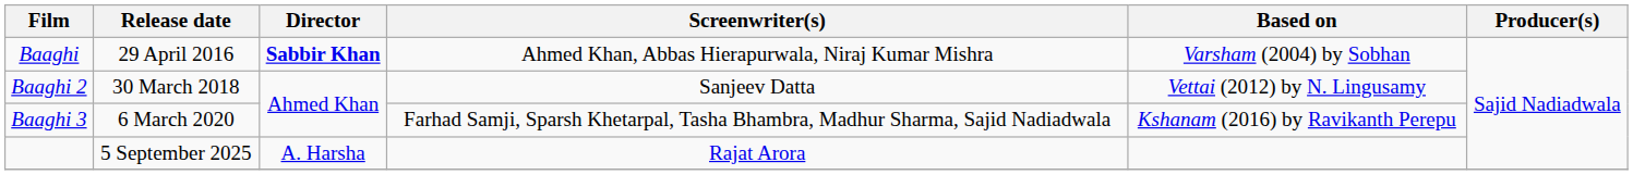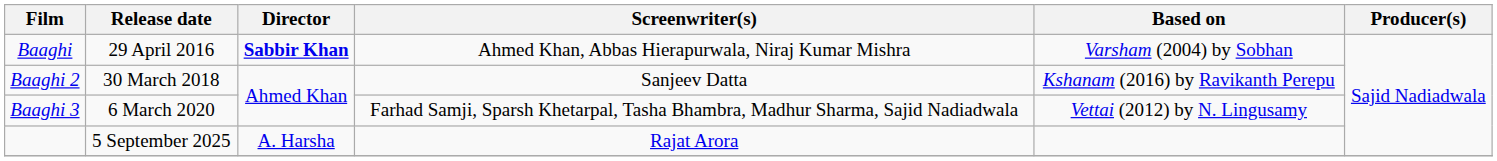 <table class="wikitable plainrowheaders" style="text-align:center; width:99%;">
 <tr>
 <th>Film</th>
 <th>Release date</th>
 <th>Director</th>
 <th>Screenwriter(s)</th>
 <th>Based on</th>
 <th>Producer(s)</th>
 </tr>
 <tr>
 <td><em><a href='#'>Baaghi</a></em></td>
 <td>29 April 2016</td>
 <td><strong><a href='#'>Sabbir Khan</a></strong></td>
 <td>Ahmed Khan, Abbas Hierapurwala, Niraj Kumar Mishra</td>
 <td><em><a href='#'>Varsham</a></em> (2004) by <a href='#'>Sobhan</a></td>
 <td rowspan="4"><a href='#'>Sajid Nadiadwala</a></td>
 </tr>
 <tr>
 <td><em><a href='#'>Baaghi 2</a></em></td>
 <td>30 March 2018</td>
 <td rowspan="2"><a href='#'>Ahmed Khan</a></td>
 <td>Sanjeev Datta</td>
-<td><em><a href='#'>Vettai</a></em> (2012) by <a href='#'>N. Lingusamy</a></td>
+<td><em><a href='#'>Kshanam</a></em> (2016) by <a href='#'>Ravikanth Perepu</a></td>
 </tr>
 <tr>
 <td><em><a href='#'>Baaghi 3</a></em></td>
 <td>6 March 2020</td>
 <td>Farhad Samji, Sparsh Khetarpal, Tasha Bhambra, Madhur Sharma, Sajid Nadiadwala</td>
-<td><em><a href='#'>Kshanam</a></em> (2016) by <a href='#'>Ravikanth Perepu</a></td>
+<td><em><a href='#'>Vettai</a></em> (2012) by <a href='#'>N. Lingusamy</a></td>
 </tr>
 <tr>
 <td></td>
 <td>5 September 2025</td>
 <td><a href='#'>A. Harsha</a></td>
 <td><a href='#'>Rajat Arora</a></td>
 <td></td>
 </tr>
 <tr>
 </tr>
 </table>
